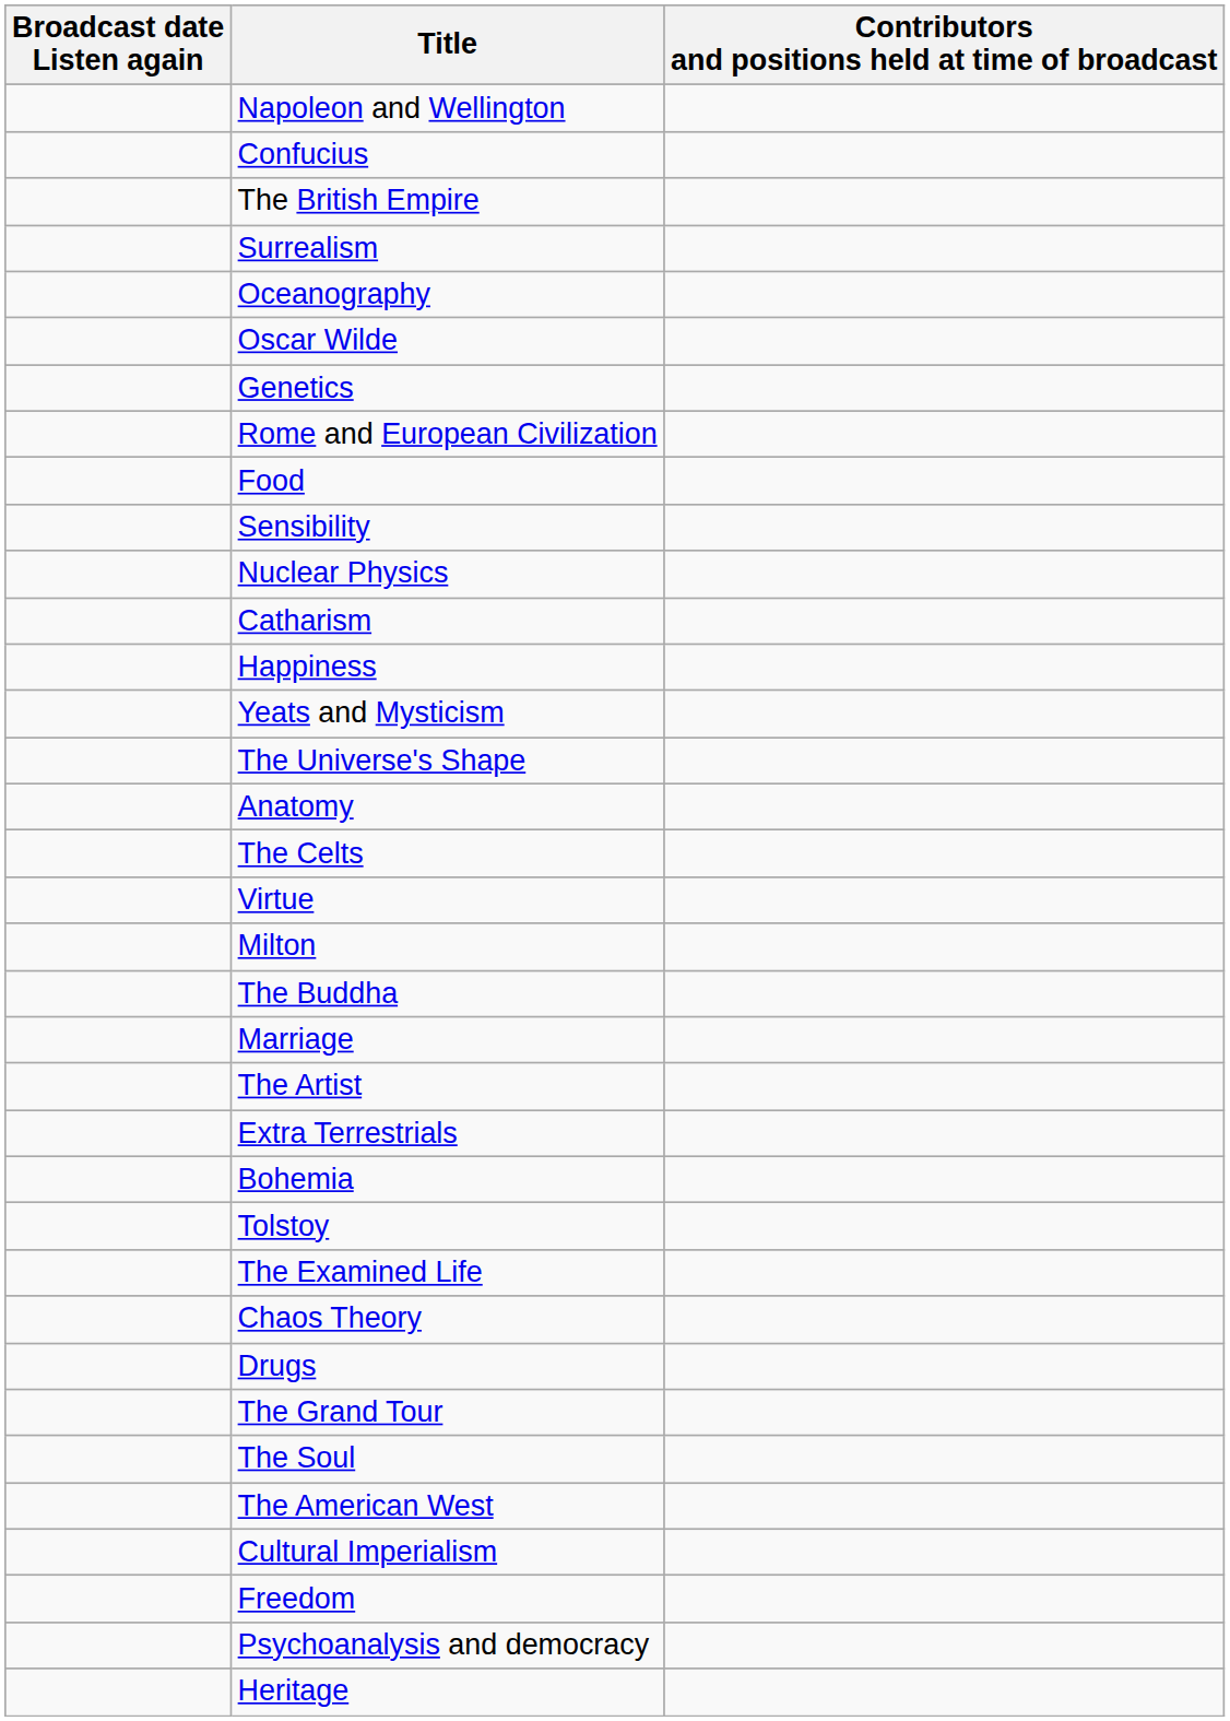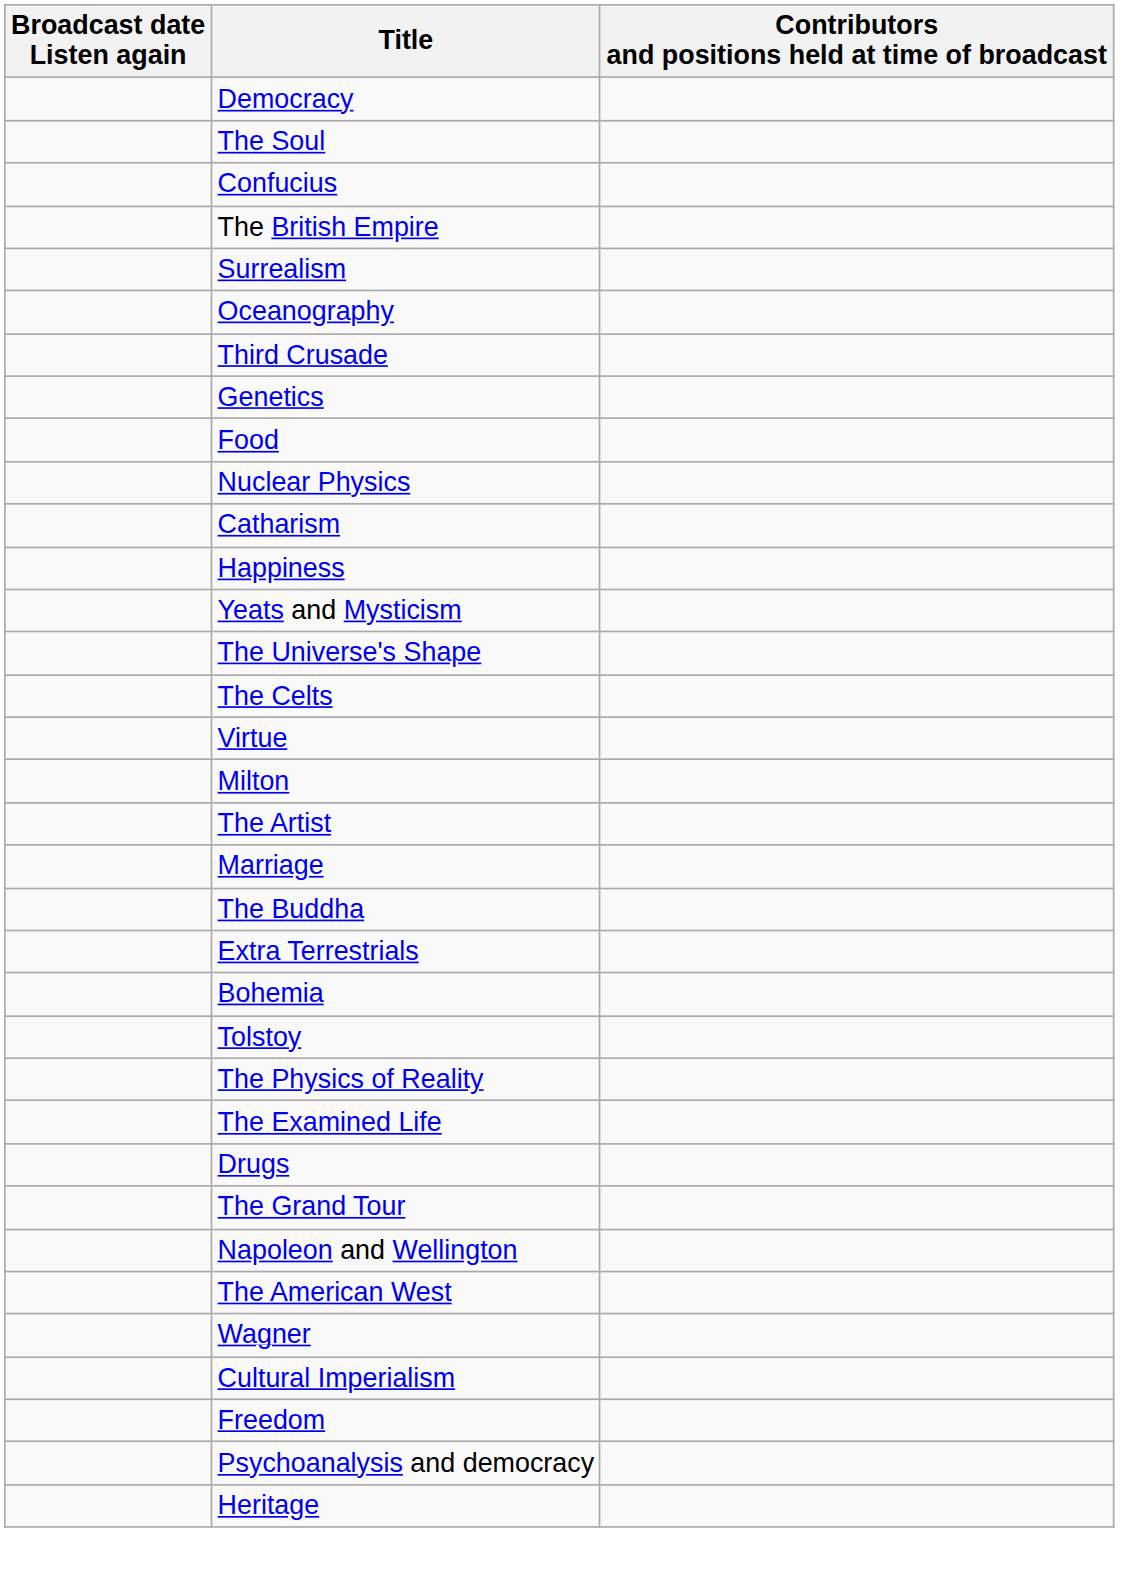 <table class="wikitable">
 <tr>
 <th>Broadcast date <br> Listen again</th>
 <th>Title</th>
 <th>Contributors <br> and positions held at time of broadcast</th>
 </tr>
 <tr>
 <td></td>
-<td><a href='#'>Napoleon</a> and <a href='#'>Wellington</a></td>
+<td><a href='#'>Democracy</a></td>
+<td></td>
+</tr>
+<tr>
+<td></td>
+<td><a href='#'>The Soul</a></td>
 <td></td>
 </tr>
 <tr>
 <td></td>
 <td><a href='#'>Confucius</a></td>
 <td></td>
 </tr>
 <tr>
 <td></td>
 <td>The <a href='#'>British Empire</a></td>
 <td></td>
 </tr>
 <tr>
 <td></td>
 <td><a href='#'>Surrealism</a></td>
 <td></td>
 </tr>
 <tr>
 <td></td>
 <td><a href='#'>Oceanography</a></td>
 <td></td>
 </tr>
 <tr>
 <td></td>
-<td><a href='#'>Oscar Wilde</a></td>
+<td><a href='#'>Third Crusade</a></td>
 <td></td>
 </tr>
 <tr>
 <td></td>
 <td><a href='#'>Genetics</a></td>
 <td></td>
 </tr>
 <tr>
 <td></td>
-<td><a href='#'>Rome</a> and <a href='#'>European Civilization</a></td>
-<td></td>
-</tr>
-<tr>
-<td></td>
 <td><a href='#'>Food</a></td>
-<td></td>
-</tr>
-<tr>
-<td></td>
-<td><a href='#'>Sensibility</a></td>
 <td></td>
 </tr>
 <tr>
 <td></td>
 <td><a href='#'>Nuclear Physics</a></td>
 <td></td>
 </tr>
 <tr>
 <td></td>
 <td><a href='#'>Catharism</a></td>
 <td></td>
 </tr>
 <tr>
 <td></td>
 <td><a href='#'>Happiness</a></td>
 <td></td>
 </tr>
 <tr>
 <td></td>
 <td><a href='#'>Yeats</a> and <a href='#'>Mysticism</a></td>
 <td></td>
 </tr>
 <tr>
 <td></td>
 <td><a href='#'>The Universe's Shape</a></td>
 <td></td>
 </tr>
 <tr>
 <td></td>
-<td><a href='#'>Anatomy</a></td>
-<td></td>
-</tr>
-<tr>
-<td></td>
 <td><a href='#'>The Celts</a></td>
 <td></td>
 </tr>
 <tr>
 <td></td>
 <td><a href='#'>Virtue</a></td>
 <td></td>
 </tr>
 <tr>
 <td></td>
 <td><a href='#'>Milton</a></td>
 <td></td>
 </tr>
 <tr>
 <td></td>
-<td><a href='#'>The Buddha</a></td>
+<td><a href='#'>The Artist</a></td>
 <td></td>
 </tr>
 <tr>
 <td></td>
 <td><a href='#'>Marriage</a></td>
 <td></td>
 </tr>
 <tr>
 <td></td>
-<td><a href='#'>The Artist</a></td>
+<td><a href='#'>The Buddha</a></td>
 <td></td>
 </tr>
 <tr>
 <td></td>
 <td><a href='#'>Extra Terrestrials</a></td>
 <td></td>
 </tr>
 <tr>
 <td></td>
 <td><a href='#'>Bohemia</a></td>
 <td></td>
 </tr>
 <tr>
 <td></td>
 <td><a href='#'>Tolstoy</a></td>
 <td></td>
 </tr>
 <tr>
 <td></td>
-<td><a href='#'>The Examined Life</a></td>
+<td><a href='#'>The Physics of Reality</a></td>
 <td></td>
 </tr>
 <tr>
 <td></td>
-<td><a href='#'>Chaos Theory</a></td>
+<td><a href='#'>The Examined Life</a></td>
 <td></td>
 </tr>
 <tr>
 <td></td>
 <td><a href='#'>Drugs</a></td>
 <td></td>
 </tr>
 <tr>
 <td></td>
 <td><a href='#'>The Grand Tour</a></td>
 <td></td>
 </tr>
 <tr>
 <td></td>
-<td><a href='#'>The Soul</a></td>
+<td><a href='#'>Napoleon</a> and <a href='#'>Wellington</a></td>
 <td></td>
 </tr>
 <tr>
 <td></td>
 <td><a href='#'>The American West</a></td>
+<td></td>
+</tr>
+<tr>
+<td></td>
+<td><a href='#'>Wagner</a></td>
 <td></td>
 </tr>
 <tr>
 <td></td>
 <td><a href='#'>Cultural Imperialism</a></td>
 <td></td>
 </tr>
 <tr>
 <td></td>
 <td><a href='#'>Freedom</a></td>
 <td></td>
 </tr>
 <tr>
 <td></td>
 <td><a href='#'>Psychoanalysis</a> and democracy</td>
 <td></td>
 </tr>
 <tr>
 <td></td>
 <td><a href='#'>Heritage</a></td>
 <td></td>
 </tr>
 </table>
